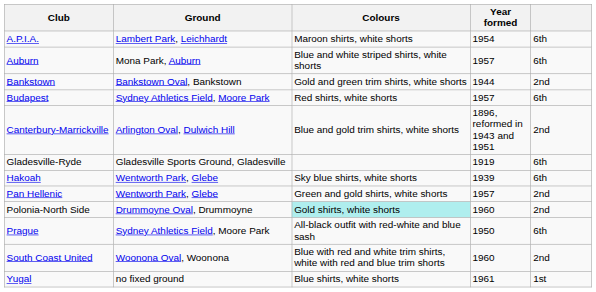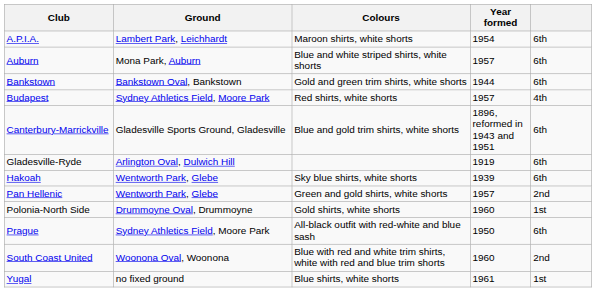 <table class="wikitable sortable" style="width:75%">
 <tr>
 <th width="150px">Club</th>
 <th width="250px">Ground</th>
 <th width="250px">Colours</th>
 <th width="80px">Year formed</th>
 <th width="80px"></th>
 </tr>
 <tr>
 <td><a href='#'>A.P.I.A.</a></td>
 <td><a href='#'>Lambert Park</a>, <a href='#'>Leichhardt</a></td>
 <td>Maroon shirts, white shorts</td>
 <td>1954</td>
 <td>6th</td>
 </tr>
 <tr>
 <td><a href='#'>Auburn</a></td>
 <td>Mona Park, <a href='#'>Auburn</a></td>
 <td>Blue and white striped shirts, white shorts</td>
 <td>1957</td>
 <td>6th</td>
 </tr>
 <tr>
 <td><a href='#'>Bankstown</a></td>
 <td><a href='#'>Bankstown Oval</a>, Bankstown</td>
 <td>Gold and green trim shirts, white shorts</td>
 <td>1944</td>
-<td>2nd</td>
+<td>6th</td>
 </tr>
 <tr>
 <td><a href='#'>Budapest</a></td>
 <td><a href='#'>Sydney Athletics Field</a>, <a href='#'>Moore Park</a></td>
 <td>Red shirts, white shorts</td>
 <td>1957</td>
+<td>4th</td>
+</tr>
+<tr>
+<td><a href='#'>Canterbury-Marrickville</a></td>
+<td>Gladesville Sports Ground, Gladesville</td>
+<td>Blue and gold trim shirts, white shorts</td>
+<td>1896, reformed in 1943 and 1951</td>
 <td>6th</td>
 </tr>
 <tr>
-<td><a href='#'>Canterbury-Marrickville</a></td>
+<td>Gladesville-Ryde</td>
 <td><a href='#'>Arlington Oval</a>, <a href='#'>Dulwich Hill</a></td>
-<td>Blue and gold trim shirts, white shorts</td>
-<td>1896, reformed in 1943 and 1951</td>
-<td>2nd</td>
-</tr>
-<tr>
-<td>Gladesville-Ryde</td>
-<td>Gladesville Sports Ground, Gladesville</td>
 <td></td>
 <td>1919</td>
 <td>6th</td>
 </tr>
 <tr>
 <td><a href='#'>Hakoah</a></td>
 <td><a href='#'>Wentworth Park</a>, <a href='#'>Glebe</a></td>
 <td>Sky blue shirts, white shorts</td>
 <td>1939</td>
 <td>6th</td>
 </tr>
 <tr>
 <td><a href='#'>Pan Hellenic</a></td>
 <td><a href='#'>Wentworth Park</a>, <a href='#'>Glebe</a></td>
 <td>Green and gold shirts, white shorts</td>
 <td>1957</td>
 <td>2nd</td>
 </tr>
 <tr>
 <td>Polonia-North Side</td>
 <td><a href='#'>Drummoyne Oval</a>, Drummoyne</td>
-<td style="background: paleturquoise;">Gold shirts, white shorts</td>
+<td>Gold shirts, white shorts</td>
 <td>1960</td>
-<td>2nd</td>
+<td>1st</td>
 </tr>
 <tr>
 <td><a href='#'>Prague</a></td>
 <td><a href='#'>Sydney Athletics Field</a>, Moore Park</td>
 <td>All-black outfit with red-white and blue sash</td>
 <td>1950</td>
 <td>6th</td>
 </tr>
 <tr>
 <td><a href='#'>South Coast United</a></td>
 <td><a href='#'>Woonona Oval</a>, Woonona</td>
 <td>Blue with red and white trim shirts, white with red and blue trim shorts</td>
 <td>1960</td>
 <td>2nd</td>
 </tr>
 <tr>
 <td><a href='#'>Yugal</a></td>
 <td>no fixed ground</td>
 <td>Blue shirts, white shorts</td>
 <td>1961</td>
 <td>1st</td>
 </tr>
 </table>
